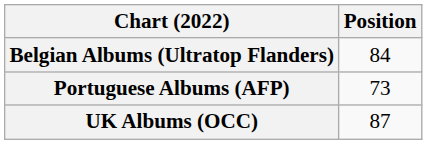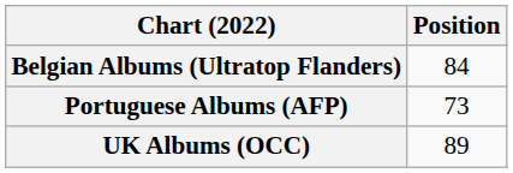 <table class="wikitable sortable plainrowheaders" style="text-align:center">
 <tr>
 <th scope="col">Chart (2022)</th>
 <th scope="col">Position</th>
 </tr>
 <tr>
 <th scope="row">Belgian Albums (Ultratop Flanders)</th>
 <td>84</td>
 </tr>
 <tr>
 <th scope="row">Portuguese Albums (AFP)</th>
 <td>73</td>
 </tr>
 <tr>
 <th scope="row">UK Albums (OCC)</th>
-<td>87</td>
+<td>89</td>
 </tr>
 </table>
